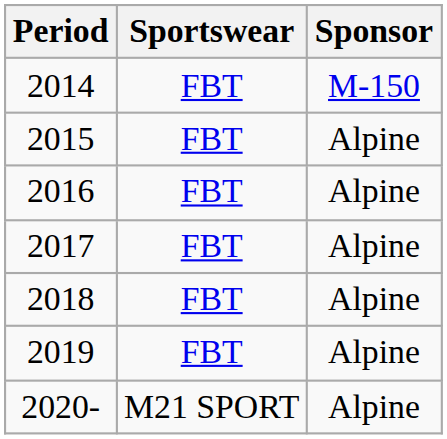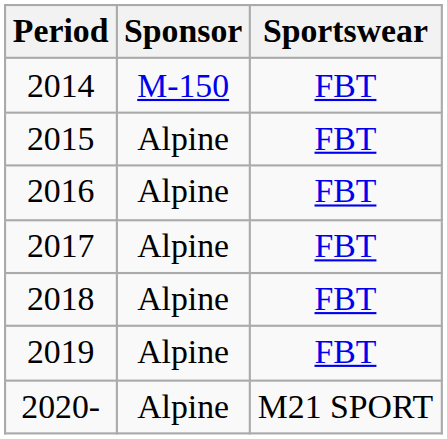 <table class="wikitable" style="text-align: center">
 <tr>
 <th>Period</th>
+<th>Sponsor</th>
 <th>Sportswear</th>
-<th>Sponsor</th>
 </tr>
 <tr>
 <td>2014</td>
+<td rowspan=1><a href='#'>M-150</a></td>
 <td> <a href='#'>FBT</a></td>
-<td rowspan=1><a href='#'>M-150</a></td>
 </tr>
 <tr>
 <td>2015</td>
+<td rowspan=1>Alpine</td>
 <td> <a href='#'>FBT</a></td>
-<td rowspan=1>Alpine</td>
 </tr>
 <tr>
 <td>2016</td>
+<td rowspan=1>Alpine</td>
 <td> <a href='#'>FBT</a></td>
-<td rowspan=1>Alpine</td>
 </tr>
 <tr>
 <td>2017</td>
+<td rowspan=1>Alpine</td>
 <td> <a href='#'>FBT</a></td>
-<td rowspan=1>Alpine</td>
 </tr>
 <tr>
 <td>2018</td>
+<td rowspan=1>Alpine</td>
 <td> <a href='#'>FBT</a></td>
-<td rowspan=1>Alpine</td>
 </tr>
 <tr>
 <td>2019</td>
+<td>Alpine</td>
 <td> <a href='#'>FBT</a></td>
-<td>Alpine</td>
 </tr>
 <tr>
 <td>2020-</td>
+<td>Alpine</td>
 <td>M21 SPORT</td>
-<td>Alpine</td>
 </tr>
 </table>
